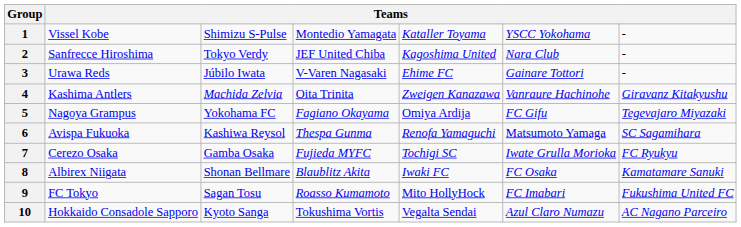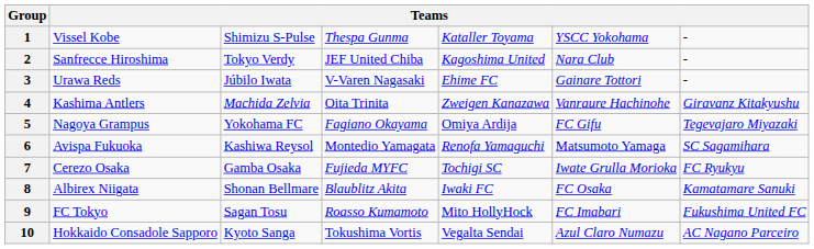 <table class="wikitable">
 <tr>
 <th colspan=1>Group</th>
 <th colspan=6>Teams</th>
 </tr>
 <tr>
 <th>1</th>
 <td><a href='#'>Vissel Kobe</a> </td>
 <td><a href='#'>Shimizu S-Pulse</a> </td>
-<td><a href='#'>Montedio Yamagata</a> </td>
+<td><em><a href='#'>Thespa Gunma</a></em> </td>
 <td><em><a href='#'>Kataller Toyama</a></em> </td>
 <td><em><a href='#'>YSCC Yokohama</a></em> </td>
 <td>-</td>
 </tr>
 <tr>
 <th>2</th>
 <td><a href='#'>Sanfrecce Hiroshima</a> </td>
 <td><a href='#'>Tokyo Verdy</a> </td>
 <td><a href='#'>JEF United Chiba</a> </td>
 <td><em><a href='#'>Kagoshima United</a></em> </td>
 <td><em><a href='#'>Nara Club</a></em> </td>
 <td>-</td>
 </tr>
 <tr>
 <th>3</th>
 <td><a href='#'>Urawa Reds</a> </td>
 <td><a href='#'>Júbilo Iwata</a> </td>
 <td><a href='#'>V-Varen Nagasaki</a> </td>
 <td><em><a href='#'>Ehime FC</a></em> </td>
 <td><em><a href='#'>Gainare Tottori</a></em> </td>
 <td>-</td>
 </tr>
 <tr>
 <th>4</th>
 <td><a href='#'>Kashima Antlers</a> </td>
 <td><em><a href='#'>Machida Zelvia</a></em> </td>
 <td><a href='#'>Oita Trinita</a> </td>
 <td><em><a href='#'>Zweigen Kanazawa</a></em> </td>
 <td><em><a href='#'>Vanraure Hachinohe</a></em> </td>
 <td><em><a href='#'>Giravanz Kitakyushu</a></em> </td>
 </tr>
 <tr>
 <th>5</th>
 <td><a href='#'>Nagoya Grampus</a> </td>
 <td><a href='#'>Yokohama FC</a> </td>
 <td><em><a href='#'>Fagiano Okayama</a></em> </td>
 <td><a href='#'>Omiya Ardija</a> </td>
 <td><em><a href='#'>FC Gifu</a></em> </td>
 <td><em><a href='#'>Tegevajaro Miyazaki</a></em> </td>
 </tr>
 <tr>
 <th>6</th>
 <td><a href='#'>Avispa Fukuoka</a> </td>
 <td><a href='#'>Kashiwa Reysol</a> </td>
-<td><em><a href='#'>Thespa Gunma</a></em> </td>
+<td><a href='#'>Montedio Yamagata</a> </td>
 <td><em><a href='#'>Renofa Yamaguchi</a></em> </td>
 <td><a href='#'>Matsumoto Yamaga</a> </td>
 <td><em><a href='#'>SC Sagamihara</a></em> </td>
 </tr>
 <tr>
 <th>7</th>
 <td><a href='#'>Cerezo Osaka</a> </td>
 <td><a href='#'>Gamba Osaka</a> </td>
 <td><em><a href='#'>Fujieda MYFC</a></em> </td>
 <td><em><a href='#'>Tochigi SC</a></em> </td>
 <td><em><a href='#'>Iwate Grulla Morioka</a></em> </td>
 <td><em><a href='#'>FC Ryukyu</a></em> </td>
 </tr>
 <tr>
 <th>8</th>
 <td><a href='#'>Albirex Niigata</a> </td>
 <td><a href='#'>Shonan Bellmare</a> </td>
 <td><em><a href='#'>Blaublitz Akita</a></em> </td>
 <td><em><a href='#'>Iwaki FC</a></em> </td>
 <td><em><a href='#'>FC Osaka</a></em> </td>
 <td><em><a href='#'>Kamatamare Sanuki</a></em> </td>
 </tr>
 <tr>
 <th>9</th>
 <td><a href='#'>FC Tokyo</a> </td>
 <td><a href='#'>Sagan Tosu</a> </td>
 <td><em><a href='#'>Roasso Kumamoto</a></em> </td>
 <td><a href='#'>Mito HollyHock</a> </td>
 <td><em><a href='#'>FC Imabari</a></em> </td>
 <td><em><a href='#'>Fukushima United FC</a></em> </td>
 </tr>
 <tr>
 <th>10</th>
 <td><a href='#'>Hokkaido Consadole Sapporo</a> </td>
 <td><a href='#'>Kyoto Sanga</a> </td>
 <td><a href='#'>Tokushima Vortis</a> </td>
 <td><a href='#'>Vegalta Sendai</a> </td>
 <td><em><a href='#'>Azul Claro Numazu</a></em> </td>
 <td><em><a href='#'>AC Nagano Parceiro</a></em> </td>
 </tr>
 </table>
